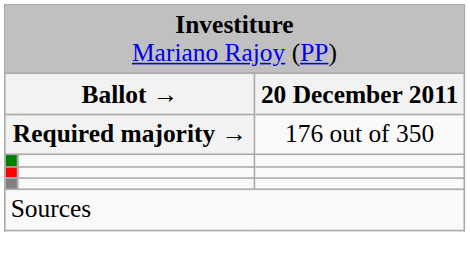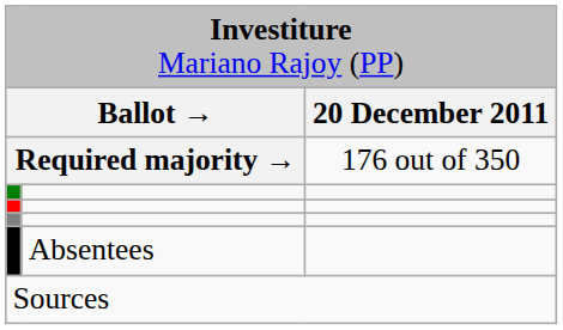 <table class="wikitable" style="text-align:center;">
 <tr>
 <td colspan="3" align="center" bgcolor="#C0C0C0"><strong>Investiture</strong><br><a href='#'>Mariano Rajoy</a> (<a href='#'>PP</a>)</td>
 </tr>
 <tr>
 <th colspan="2" width="150px">Ballot →</th>
 <th>20 December 2011</th>
 </tr>
 <tr>
 <th colspan="2">Required majority →</th>
 <td>176 out of 350 </td>
 </tr>
 <tr>
 <th width="1px" style="background:green;"></th>
 <td align="left"></td>
 <td></td>
 </tr>
 <tr>
 <th style="color:inherit;background:red;"></th>
 <td align="left"></td>
 <td></td>
 </tr>
 <tr>
 <th style="color:inherit;background:gray;"></th>
 <td align="left"></td>
 <td></td>
 </tr>
 <tr>
+<th style="color:inherit;background:black;"></th>
+<td align="left"><span>Absentees</span></td>
+<td></td>
+</tr>
+<tr>
 <td align="left" colspan="3">Sources</td>
 </tr>
 </table>
